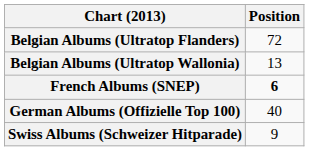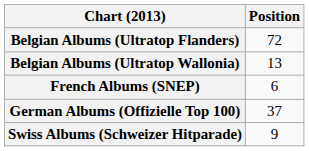 <table class="wikitable sortable plainrowheaders" style="text-align:center">
 <tr>
 <th scope="col">Chart (2013)</th>
 <th scope="col">Position</th>
 </tr>
 <tr>
 <th scope="row">Belgian Albums (Ultratop Flanders)</th>
 <td>72</td>
 </tr>
 <tr>
 <th scope="row">Belgian Albums (Ultratop Wallonia)</th>
 <td>13</td>
 </tr>
 <tr>
 <th scope="row">French Albums (SNEP)</th>
-<td><strong>6</strong></td>
+<td>6</td>
 </tr>
 <tr>
 <th scope="row">German Albums (Offizielle Top 100)</th>
-<td>40</td>
+<td>37</td>
 </tr>
 <tr>
 <th scope="row">Swiss Albums (Schweizer Hitparade)</th>
 <td>9</td>
 </tr>
 </table>
